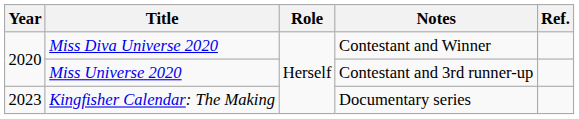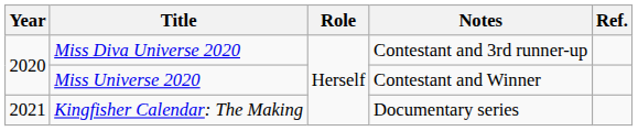 <table class="wikitable sortable" style="font-size: 95%;">
 <tr>
 <th>Year</th>
 <th>Title</th>
 <th>Role</th>
 <th>Notes</th>
 <th>Ref.</th>
 </tr>
 <tr>
 <td rowspan="2">2020</td>
 <td><em><a href='#'>Miss Diva Universe 2020</a></em></td>
 <td rowspan="3">Herself</td>
+<td>Contestant and 3rd runner-up</td>
+<td></td>
+</tr>
+<tr>
+<td><em><a href='#'>Miss Universe 2020</a></em></td>
 <td>Contestant and Winner</td>
 <td></td>
 </tr>
 <tr>
-<td><em><a href='#'>Miss Universe 2020</a></em></td>
-<td>Contestant and 3rd runner-up</td>
-<td></td>
-</tr>
-<tr>
-<td>2023</td>
+<td>2021</td>
 <td><em><a href='#'>Kingfisher Calendar</a>: The Making</em></td>
 <td>Documentary series</td>
 <td></td>
 </tr>
 </table>
